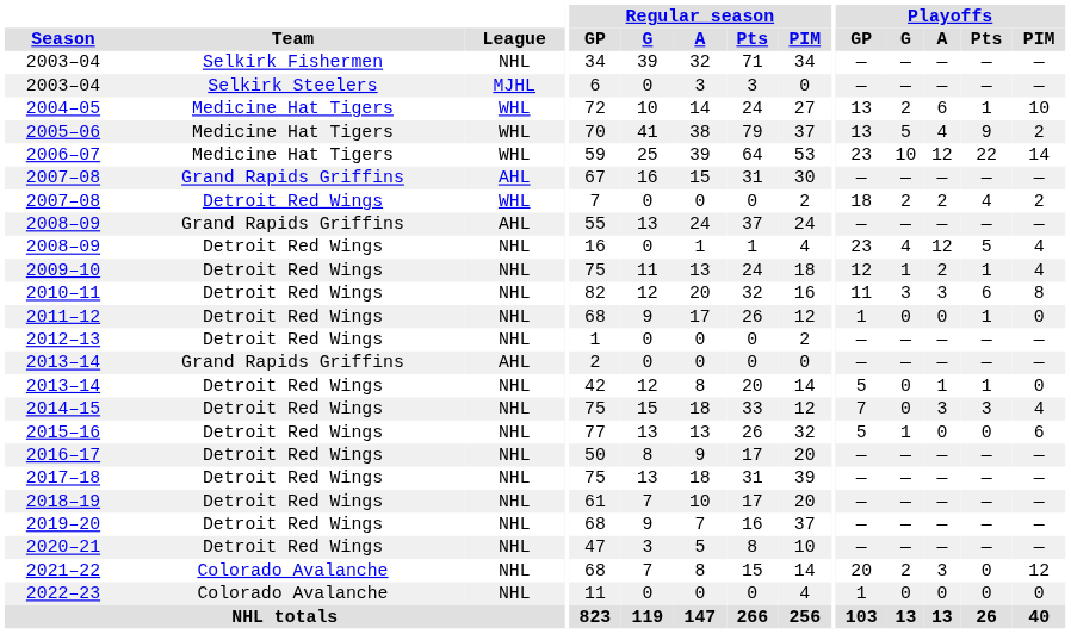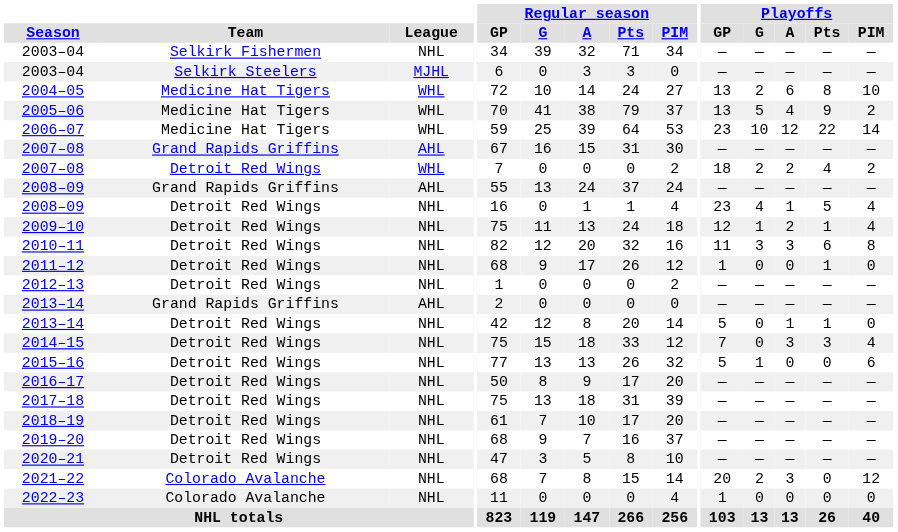 <table border="0" cellpadding="1" cellspacing="0" style="text-align:center; width:60em">
 <tr bgcolor="#e0e0e0">
 <th colspan="3" bgcolor="#ffffff"></th>
 <th rowspan="99" bgcolor="#ffffff"></th>
 <th colspan="5"><a href='#'>Regular season</a></th>
 <th rowspan="99" bgcolor="#ffffff"></th>
 <th colspan="5"><a href='#'>Playoffs</a></th>
 </tr>
 <tr bgcolor="#e0e0e0">
 <th><a href='#'>Season</a></th>
 <th>Team</th>
 <th>League</th>
 <th>GP</th>
 <th><a href='#'>G</a></th>
 <th><a href='#'>A</a></th>
 <th><a href='#'>Pts</a></th>
 <th><a href='#'>PIM</a></th>
 <th>GP</th>
 <th>G</th>
 <th>A</th>
 <th>Pts</th>
 <th>PIM</th>
 </tr>
 <tr>
 <td>2003–04</td>
 <td><a href='#'>Selkirk Fishermen</a></td>
 <td>NHL</td>
 <td>34</td>
 <td>39</td>
 <td>32</td>
 <td>71</td>
 <td>34</td>
 <td>—</td>
 <td>—</td>
 <td>—</td>
 <td>—</td>
 <td>—</td>
 </tr>
 <tr bgcolor="#f0f0f0">
 <td>2003–04</td>
 <td><a href='#'>Selkirk Steelers</a></td>
 <td><a href='#'>MJHL</a></td>
 <td>6</td>
 <td>0</td>
 <td>3</td>
 <td>3</td>
 <td>0</td>
 <td>—</td>
 <td>—</td>
 <td>—</td>
 <td>—</td>
 <td>—</td>
 </tr>
 <tr>
 <td><a href='#'>2004–05</a></td>
 <td><a href='#'>Medicine Hat Tigers</a></td>
 <td><a href='#'>WHL</a></td>
 <td>72</td>
 <td>10</td>
 <td>14</td>
 <td>24</td>
 <td>27</td>
 <td>13</td>
 <td>2</td>
 <td>6</td>
-<td>1</td>
+<td>8</td>
 <td>10</td>
 </tr>
 <tr bgcolor="#f0f0f0">
 <td><a href='#'>2005–06</a></td>
 <td>Medicine Hat Tigers</td>
 <td>WHL</td>
 <td>70</td>
 <td>41</td>
 <td>38</td>
 <td>79</td>
 <td>37</td>
 <td>13</td>
 <td>5</td>
 <td>4</td>
 <td>9</td>
 <td>2</td>
 </tr>
 <tr>
 <td><a href='#'>2006–07</a></td>
 <td>Medicine Hat Tigers</td>
 <td>WHL</td>
 <td>59</td>
 <td>25</td>
 <td>39</td>
 <td>64</td>
 <td>53</td>
 <td>23</td>
 <td>10</td>
 <td>12</td>
 <td>22</td>
 <td>14</td>
 </tr>
 <tr bgcolor="#f0f0f0">
 <td><a href='#'>2007–08</a></td>
 <td><a href='#'>Grand Rapids Griffins</a></td>
 <td><a href='#'>AHL</a></td>
 <td>67</td>
 <td>16</td>
 <td>15</td>
 <td>31</td>
 <td>30</td>
 <td>—</td>
 <td>—</td>
 <td>—</td>
 <td>—</td>
 <td>—</td>
 </tr>
 <tr>
 <td><a href='#'>2007–08</a></td>
 <td><a href='#'>Detroit Red Wings</a></td>
 <td><a href='#'>WHL</a></td>
 <td>7</td>
 <td>0</td>
 <td>0</td>
 <td>0</td>
 <td>2</td>
 <td>18</td>
 <td>2</td>
 <td>2</td>
 <td>4</td>
 <td>2</td>
 </tr>
 <tr bgcolor="#f0f0f0">
 <td><a href='#'>2008–09</a></td>
 <td>Grand Rapids Griffins</td>
 <td>AHL</td>
 <td>55</td>
 <td>13</td>
 <td>24</td>
 <td>37</td>
 <td>24</td>
 <td>—</td>
 <td>—</td>
 <td>—</td>
 <td>—</td>
 <td>—</td>
 </tr>
 <tr>
 <td><a href='#'>2008–09</a></td>
 <td>Detroit Red Wings</td>
 <td>NHL</td>
 <td>16</td>
 <td>0</td>
 <td>1</td>
 <td>1</td>
 <td>4</td>
 <td>23</td>
 <td>4</td>
-<td>12</td>
+<td>1</td>
 <td>5</td>
 <td>4</td>
 </tr>
 <tr bgcolor="#f0f0f0">
 <td><a href='#'>2009–10</a></td>
 <td>Detroit Red Wings</td>
 <td>NHL</td>
 <td>75</td>
 <td>11</td>
 <td>13</td>
 <td>24</td>
 <td>18</td>
 <td>12</td>
 <td>1</td>
 <td>2</td>
 <td>1</td>
 <td>4</td>
 </tr>
 <tr>
 <td><a href='#'>2010–11</a></td>
 <td>Detroit Red Wings</td>
 <td>NHL</td>
 <td>82</td>
 <td>12</td>
 <td>20</td>
 <td>32</td>
 <td>16</td>
 <td>11</td>
 <td>3</td>
 <td>3</td>
 <td>6</td>
 <td>8</td>
 </tr>
 <tr bgcolor="#f0f0f0">
 <td><a href='#'>2011–12</a></td>
 <td>Detroit Red Wings</td>
 <td>NHL</td>
 <td>68</td>
 <td>9</td>
 <td>17</td>
 <td>26</td>
 <td>12</td>
 <td>1</td>
 <td>0</td>
 <td>0</td>
 <td>1</td>
 <td>0</td>
 </tr>
 <tr>
 <td><a href='#'>2012–13</a></td>
 <td>Detroit Red Wings</td>
 <td>NHL</td>
 <td>1</td>
 <td>0</td>
 <td>0</td>
 <td>0</td>
 <td>2</td>
 <td>—</td>
 <td>—</td>
 <td>—</td>
 <td>—</td>
 <td>—</td>
 </tr>
 <tr bgcolor="#f0f0f0">
 <td><a href='#'>2013–14</a></td>
 <td>Grand Rapids Griffins</td>
 <td>AHL</td>
 <td>2</td>
 <td>0</td>
 <td>0</td>
 <td>0</td>
 <td>0</td>
 <td>—</td>
 <td>—</td>
 <td>—</td>
 <td>—</td>
 <td>—</td>
 </tr>
 <tr>
 <td><a href='#'>2013–14</a></td>
 <td>Detroit Red Wings</td>
 <td>NHL</td>
 <td>42</td>
 <td>12</td>
 <td>8</td>
 <td>20</td>
 <td>14</td>
 <td>5</td>
 <td>0</td>
 <td>1</td>
 <td>1</td>
 <td>0</td>
 </tr>
 <tr bgcolor="#f0f0f0">
 <td><a href='#'>2014–15</a></td>
 <td>Detroit Red Wings</td>
 <td>NHL</td>
 <td>75</td>
 <td>15</td>
 <td>18</td>
 <td>33</td>
 <td>12</td>
 <td>7</td>
 <td>0</td>
 <td>3</td>
 <td>3</td>
 <td>4</td>
 </tr>
 <tr>
 <td><a href='#'>2015–16</a></td>
 <td>Detroit Red Wings</td>
 <td>NHL</td>
 <td>77</td>
 <td>13</td>
 <td>13</td>
 <td>26</td>
 <td>32</td>
 <td>5</td>
 <td>1</td>
 <td>0</td>
 <td>0</td>
 <td>6</td>
 </tr>
 <tr bgcolor="#f0f0f0">
 <td><a href='#'>2016–17</a></td>
 <td>Detroit Red Wings</td>
 <td>NHL</td>
 <td>50</td>
 <td>8</td>
 <td>9</td>
 <td>17</td>
 <td>20</td>
 <td>—</td>
 <td>—</td>
 <td>—</td>
 <td>—</td>
 <td>—</td>
 </tr>
 <tr>
 <td><a href='#'>2017–18</a></td>
 <td>Detroit Red Wings</td>
 <td>NHL</td>
 <td>75</td>
 <td>13</td>
 <td>18</td>
 <td>31</td>
 <td>39</td>
 <td>—</td>
 <td>—</td>
 <td>—</td>
 <td>—</td>
 <td>—</td>
 </tr>
 <tr bgcolor="#f0f0f0">
 <td><a href='#'>2018–19</a></td>
 <td>Detroit Red Wings</td>
 <td>NHL</td>
 <td>61</td>
 <td>7</td>
 <td>10</td>
 <td>17</td>
 <td>20</td>
 <td>—</td>
 <td>—</td>
 <td>—</td>
 <td>—</td>
 <td>—</td>
 </tr>
 <tr>
 <td><a href='#'>2019–20</a></td>
 <td>Detroit Red Wings</td>
 <td>NHL</td>
 <td>68</td>
 <td>9</td>
 <td>7</td>
 <td>16</td>
 <td>37</td>
 <td>—</td>
 <td>—</td>
 <td>—</td>
 <td>—</td>
 <td>—</td>
 </tr>
 <tr bgcolor="#f0f0f0">
 <td><a href='#'>2020–21</a></td>
 <td>Detroit Red Wings</td>
 <td>NHL</td>
 <td>47</td>
 <td>3</td>
 <td>5</td>
 <td>8</td>
 <td>10</td>
 <td>—</td>
 <td>—</td>
 <td>—</td>
 <td>—</td>
 <td>—</td>
 </tr>
 <tr>
 <td><a href='#'>2021–22</a></td>
 <td><a href='#'>Colorado Avalanche</a></td>
 <td>NHL</td>
 <td>68</td>
 <td>7</td>
 <td>8</td>
 <td>15</td>
 <td>14</td>
 <td>20</td>
 <td>2</td>
 <td>3</td>
 <td>0</td>
 <td>12</td>
 </tr>
 <tr bgcolor="#f0f0f0">
 <td><a href='#'>2022–23</a></td>
 <td>Colorado Avalanche</td>
 <td>NHL</td>
 <td>11</td>
 <td>0</td>
 <td>0</td>
 <td>0</td>
 <td>4</td>
 <td>1</td>
 <td>0</td>
 <td>0</td>
 <td>0</td>
 <td>0</td>
 </tr>
 <tr bgcolor="#e0e0e0">
 <th colspan="3">NHL totals</th>
 <th>823</th>
 <th>119</th>
 <th>147</th>
 <th>266</th>
 <th>256</th>
 <th>103</th>
 <th>13</th>
 <th>13</th>
 <th>26</th>
 <th>40</th>
 </tr>
 </table>
